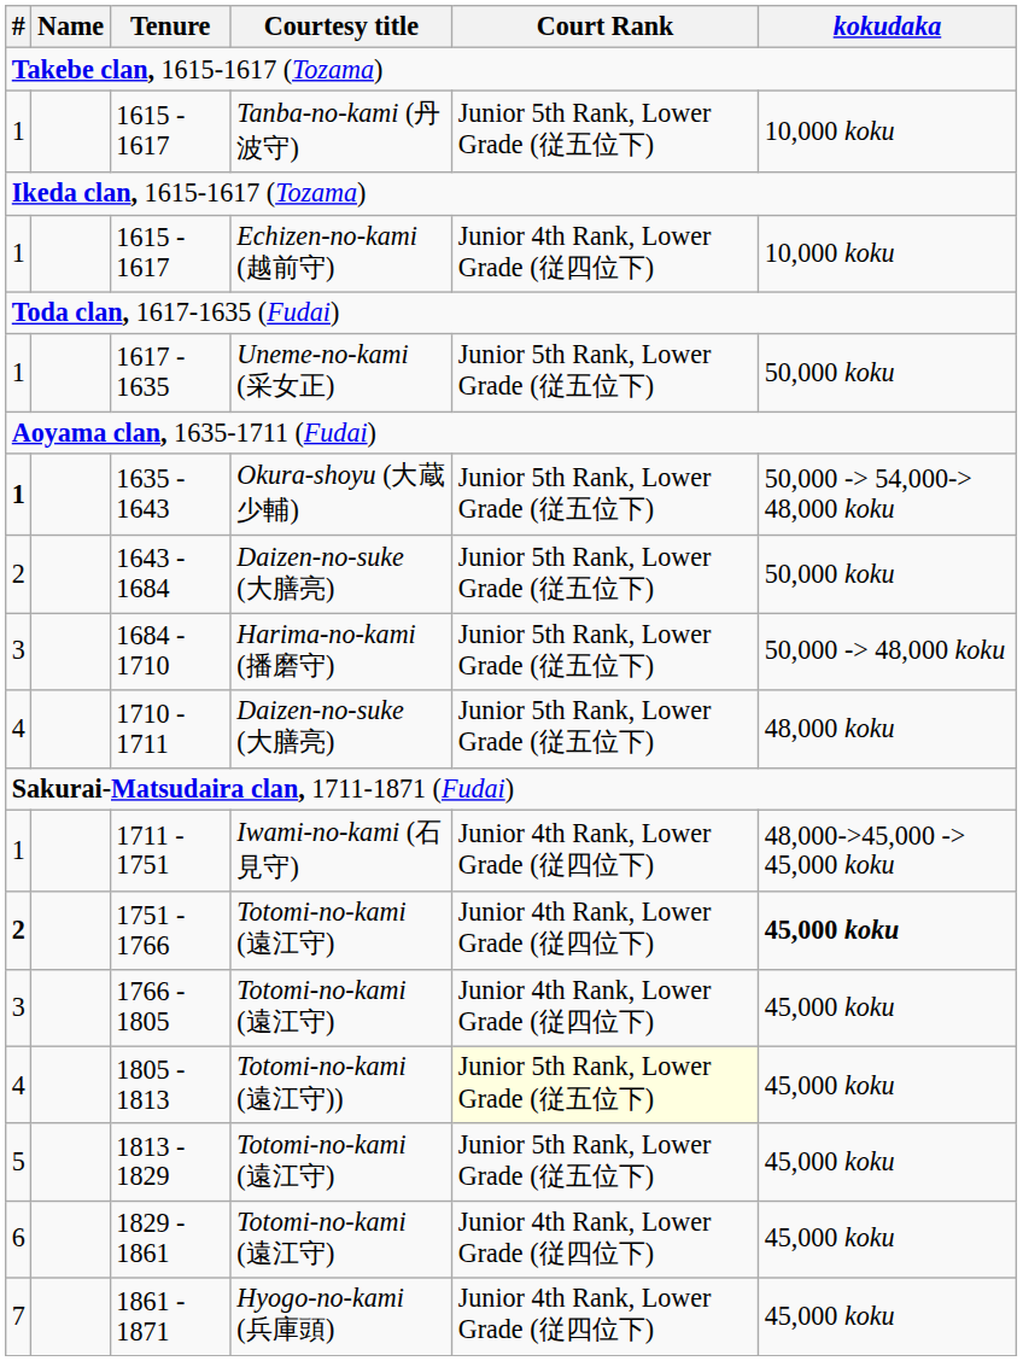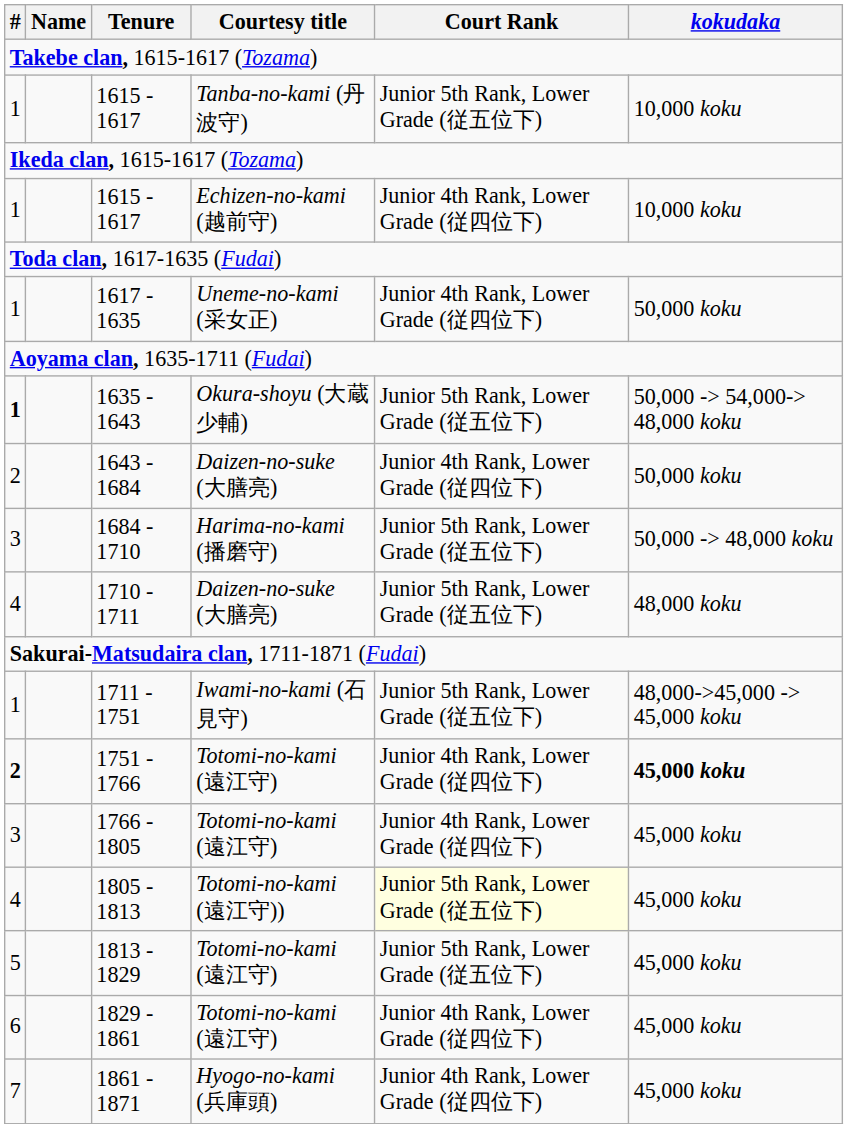 <table class=wikitable>
 <tr>
 <th>#</th>
 <th>Name</th>
 <th>Tenure</th>
 <th>Courtesy title</th>
 <th>Court Rank</th>
 <th><em><a href='#'>kokudaka</a></em></th>
 </tr>
 <tr>
 <td colspan=6> <strong><a href='#'>Takebe clan</a>,</strong> 1615-1617 (<em><a href='#'>Tozama</a></em>)</td>
 </tr>
 <tr>
 <td>1</td>
 <td></td>
 <td>1615 - 1617</td>
 <td><em>Tanba-no-kami</em> (丹波守)</td>
 <td>Junior 5th Rank, Lower Grade (従五位下)</td>
 <td>10,000 <em>koku</em></td>
 </tr>
 <tr>
 <td colspan=6> <strong><a href='#'>Ikeda clan</a>,</strong> 1615-1617 (<em><a href='#'>Tozama</a></em>)</td>
 </tr>
 <tr>
 <td>1</td>
 <td></td>
 <td>1615 - 1617</td>
 <td><em>Echizen-no-kami</em> (越前守)</td>
 <td>Junior 4th Rank, Lower Grade (従四位下)</td>
 <td>10,000 <em>koku</em></td>
 </tr>
 <tr>
 <td colspan=6> <strong><a href='#'>Toda clan</a>,</strong> 1617-1635 (<em><a href='#'>Fudai</a></em>)</td>
 </tr>
 <tr>
 <td>1</td>
 <td></td>
 <td>1617 - 1635</td>
 <td><em>Uneme-no-kami</em> (采女正)</td>
-<td>Junior 5th Rank, Lower Grade (従五位下)</td>
+<td>Junior 4th Rank, Lower Grade (従四位下)</td>
 <td>50,000 <em>koku</em></td>
 </tr>
 <tr>
 <td colspan=6> <strong><a href='#'>Aoyama clan</a>,</strong> 1635-1711 (<em><a href='#'>Fudai</a></em>)</td>
 </tr>
 <tr>
 <td><strong>1</strong></td>
 <td></td>
 <td>1635 - 1643</td>
 <td><em>Okura-shoyu</em> (大蔵少輔)</td>
 <td>Junior 5th Rank, Lower Grade (従五位下)</td>
 <td>50,000 -> 54,000-> 48,000 <em>koku</em></td>
 </tr>
 <tr>
 <td>2</td>
 <td></td>
 <td>1643 - 1684</td>
 <td><em>Daizen-no-suke</em> (大膳亮)</td>
-<td>Junior 5th Rank, Lower Grade (従五位下)</td>
+<td>Junior 4th Rank, Lower Grade (従四位下)</td>
 <td>50,000 <em>koku</em></td>
 </tr>
 <tr>
 <td>3</td>
 <td></td>
 <td>1684 - 1710</td>
 <td><em>Harima-no-kami</em> (播磨守)</td>
 <td>Junior 5th Rank, Lower Grade (従五位下)</td>
 <td>50,000 -> 48,000 <em>koku</em></td>
 </tr>
 <tr>
 <td>4</td>
 <td></td>
 <td>1710 - 1711</td>
 <td><em>Daizen-no-suke</em> (大膳亮)</td>
 <td>Junior 5th Rank, Lower Grade (従五位下)</td>
 <td>48,000 <em>koku</em></td>
 </tr>
 <tr>
 <td colspan=6> <strong>Sakurai-<a href='#'>Matsudaira clan</a>,</strong> 1711-1871 (<em><a href='#'>Fudai</a></em>)</td>
 </tr>
 <tr>
 <td>1</td>
 <td></td>
 <td>1711 - 1751</td>
 <td><em>Iwami-no-kami</em> (石見守)</td>
-<td>Junior 4th Rank, Lower Grade (従四位下)</td>
+<td>Junior 5th Rank, Lower Grade (従五位下)</td>
 <td>48,000->45,000 -> 45,000 <em>koku</em></td>
 </tr>
 <tr>
 <td><strong>2</strong></td>
 <td></td>
 <td>1751 - 1766</td>
 <td><em>Totomi-no-kami</em> (遠江守)</td>
 <td>Junior 4th Rank, Lower Grade (従四位下)</td>
 <td><strong>45,000 <em>koku</em></strong></td>
 </tr>
 <tr>
 <td>3</td>
 <td></td>
 <td>1766 - 1805</td>
 <td><em>Totomi-no-kami</em> (遠江守)</td>
 <td>Junior 4th Rank, Lower Grade (従四位下)</td>
 <td>45,000 <em>koku</em></td>
 </tr>
 <tr>
 <td>4</td>
 <td></td>
 <td>1805 - 1813</td>
 <td><em>Totomi-no-kami</em> (遠江守))</td>
 <td style="background: lightyellow;">Junior 5th Rank, Lower Grade (従五位下)</td>
 <td>45,000 <em>koku</em></td>
 </tr>
 <tr>
 <td>5</td>
 <td></td>
 <td>1813 - 1829</td>
 <td><em>Totomi-no-kami</em> (遠江守)</td>
 <td>Junior 5th Rank, Lower Grade (従五位下)</td>
 <td>45,000 <em>koku</em></td>
 </tr>
 <tr>
 <td>6</td>
 <td></td>
 <td>1829 - 1861</td>
 <td><em>Totomi-no-kami</em> (遠江守)</td>
 <td>Junior 4th Rank, Lower Grade (従四位下)</td>
 <td>45,000 <em>koku</em></td>
 </tr>
 <tr>
 <td>7</td>
 <td></td>
 <td>1861 - 1871</td>
 <td><em>Hyogo-no-kami</em> (兵庫頭)</td>
 <td>Junior 4th Rank, Lower Grade (従四位下)</td>
 <td>45,000 <em>koku</em></td>
 </tr>
 <tr>
 </tr>
 </table>
